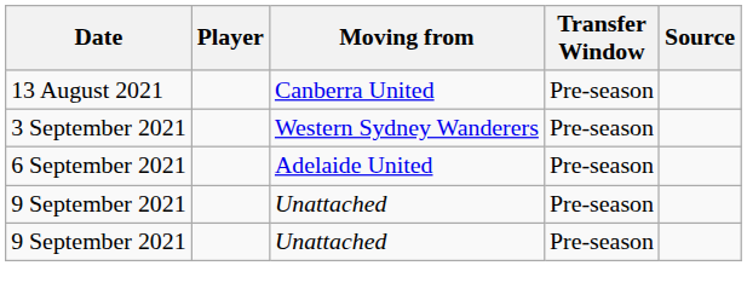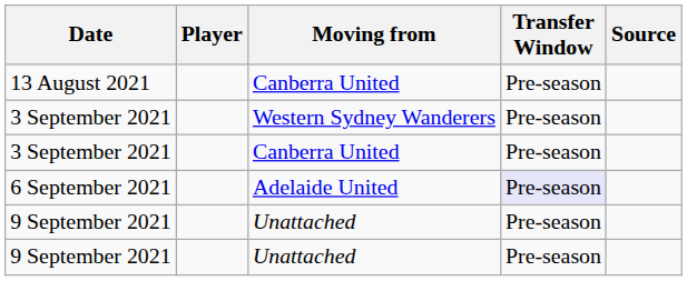 <table class="wikitable sortable">
 <tr>
 <th>Date</th>
 <th>Player</th>
 <th>Moving from</th>
 <th>Transfer<br>Window</th>
 <th>Source</th>
 </tr>
 <tr>
 <td>13 August 2021</td>
 <td></td>
 <td><a href='#'>Canberra United</a></td>
 <td>Pre-season</td>
 <td></td>
 </tr>
 <tr>
 <td>3 September 2021</td>
 <td></td>
 <td><a href='#'>Western Sydney Wanderers</a></td>
 <td>Pre-season</td>
 <td></td>
 </tr>
 <tr>
+<td>3 September 2021</td>
+<td></td>
+<td><a href='#'>Canberra United</a></td>
+<td>Pre-season</td>
+<td></td>
+</tr>
+<tr>
 <td>6 September 2021</td>
 <td></td>
 <td><a href='#'>Adelaide United</a></td>
-<td>Pre-season</td>
+<td style="background: lavender;">Pre-season</td>
 <td></td>
 </tr>
 <tr>
 <td>9 September 2021</td>
 <td></td>
 <td><em>Unattached</em></td>
 <td>Pre-season</td>
 <td></td>
 </tr>
 <tr>
 <td>9 September 2021</td>
 <td></td>
 <td><em>Unattached</em></td>
 <td>Pre-season</td>
 <td></td>
 </tr>
 </table>
